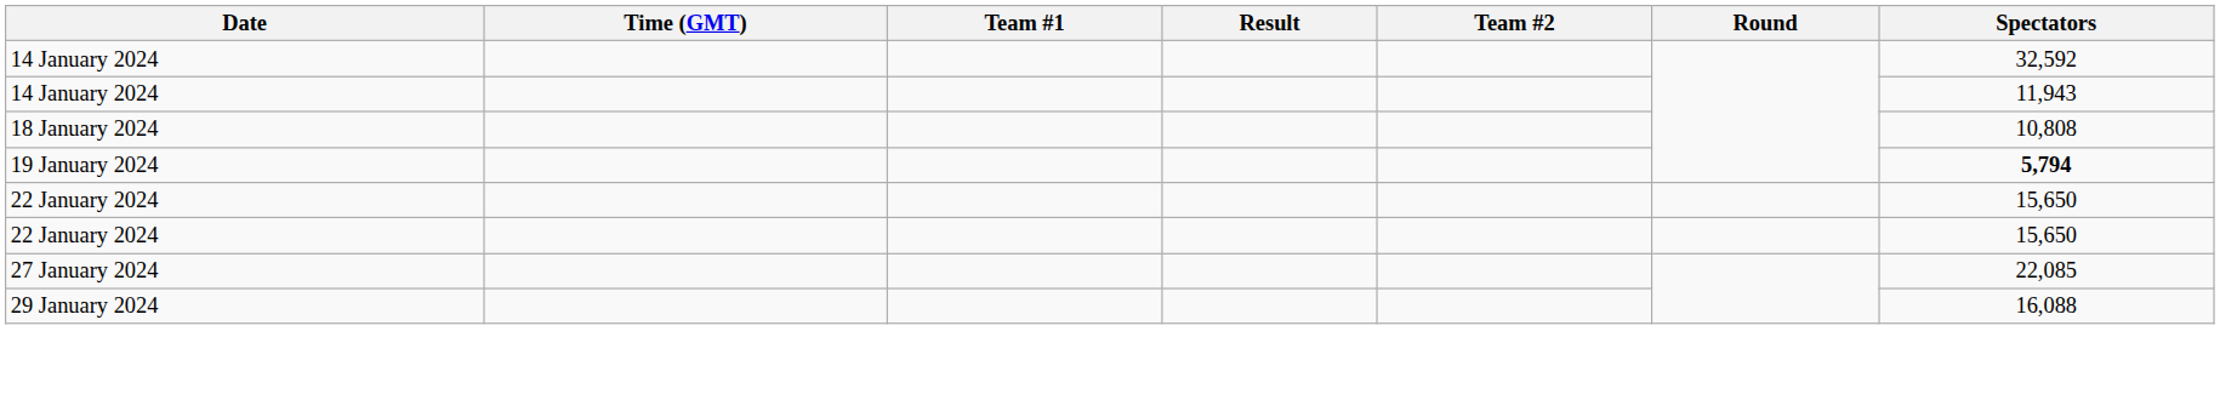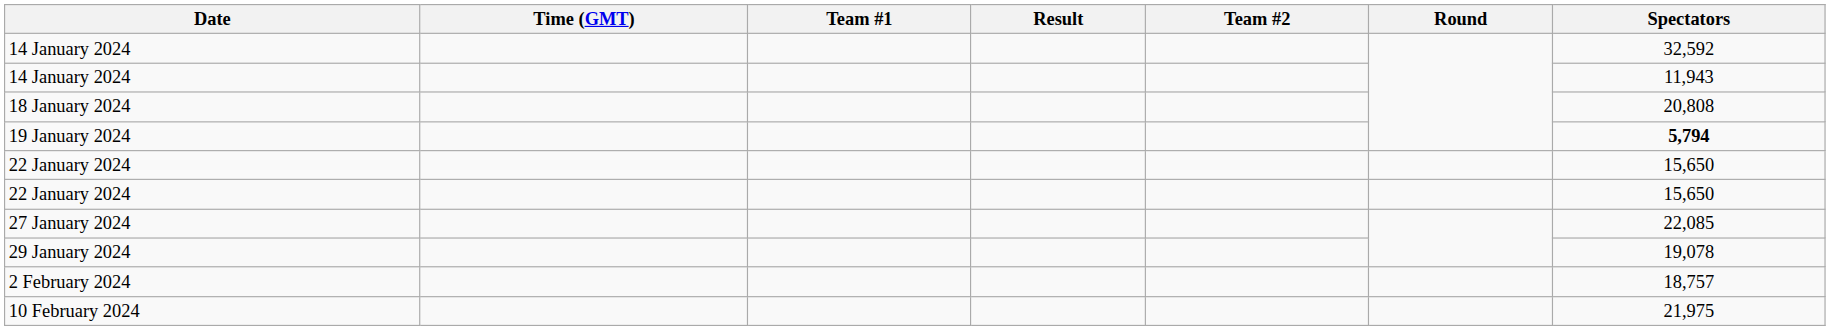 <table class="wikitable"  style="text-align:left; width:100%;">
 <tr>
 <th>Date</th>
 <th>Time (<a href='#'>GMT</a>)</th>
 <th>Team #1</th>
 <th>Result</th>
 <th>Team #2</th>
 <th>Round</th>
 <th>Spectators</th>
 </tr>
 <tr>
 <td>14 January 2024</td>
 <td></td>
 <td></td>
 <td style="text-align:center;"></td>
 <td></td>
 <td rowspan=4></td>
 <td style="text-align:center;">32,592</td>
 </tr>
 <tr>
 <td>14 January 2024</td>
 <td></td>
 <td></td>
 <td style="text-align:center;"></td>
 <td></td>
 <td style="text-align:center;">11,943</td>
 </tr>
 <tr>
 <td>18 January 2024</td>
 <td></td>
 <td></td>
 <td style="text-align:center;"></td>
 <td></td>
-<td style="text-align:center;">10,808</td>
+<td style="text-align:center;">20,808</td>
 </tr>
 <tr>
 <td>19 January 2024</td>
 <td></td>
 <td></td>
 <td style="text-align:center;"></td>
 <td></td>
 <td style="text-align:center;"><strong>5,794</strong></td>
 </tr>
 <tr>
 <td>22 January 2024</td>
 <td></td>
 <td></td>
 <td style="text-align:center;"></td>
 <td></td>
 <td></td>
 <td style="text-align:center;">15,650</td>
 </tr>
 <tr>
 <td>22 January 2024</td>
 <td></td>
 <td></td>
 <td style="text-align:center;"></td>
 <td></td>
 <td></td>
 <td style="text-align:center;">15,650</td>
 </tr>
 <tr>
 <td>27 January 2024</td>
 <td></td>
 <td></td>
 <td style="text-align:center;"></td>
 <td></td>
 <td rowspan=2></td>
 <td style="text-align:center;">22,085</td>
 </tr>
 <tr>
 <td>29 January 2024</td>
 <td></td>
 <td></td>
 <td style="text-align:center;"></td>
 <td></td>
-<td style="text-align:center;">16,088</td>
+<td style="text-align:center;">19,078</td>
+</tr>
+<tr>
+<td>2 February 2024</td>
+<td></td>
+<td></td>
+<td style="text-align:center;"></td>
+<td></td>
+<td></td>
+<td style="text-align:center;">18,757</td>
+</tr>
+<tr>
+<td>10 February 2024</td>
+<td></td>
+<td></td>
+<td style="text-align:center;"></td>
+<td></td>
+<td></td>
+<td style="text-align:center;">21,975</td>
 </tr>
 </table>
